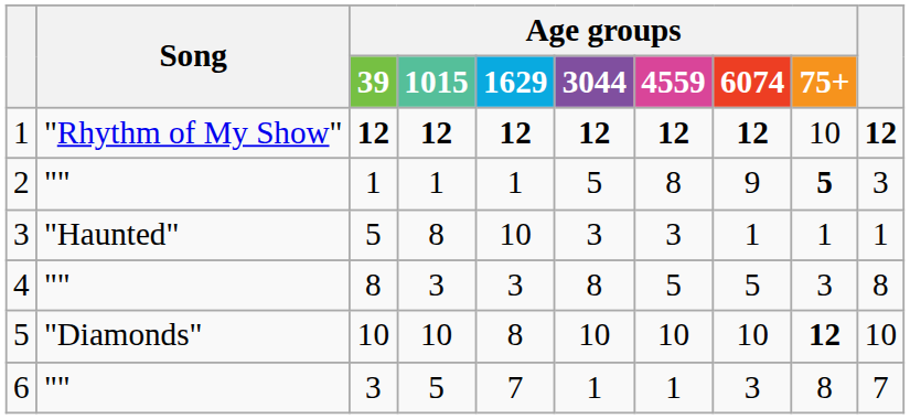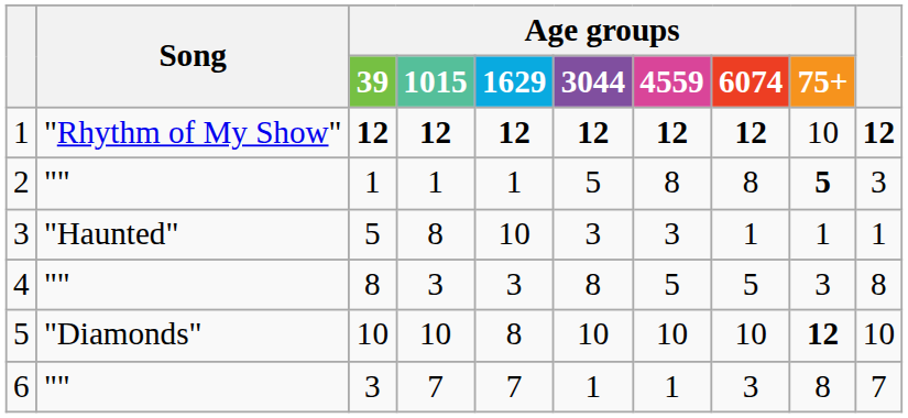 <table class="wikitable" style="margin: 1em auto 1em auto; text-align:center;">
 <tr>
 <th rowspan="2"></th>
 <th rowspan="2">Song</th>
 <th colspan="7">Age groups</th>
 <th rowspan="2"></th>
 </tr>
 <tr>
 <th style="background:#76C043;color:white;">39</th>
 <th style="background:#55BF9A;color:white;">1015</th>
 <th style="background:#09AAE0;color:white;">1629</th>
 <th style="background:#804F9F;color:white;">3044</th>
 <th style="background:#D94599;color:white;">4559</th>
 <th style="background:#ED3E23;color:white;">6074</th>
 <th style="background:#F6931D;color:white;">75+</th>
 </tr>
 <tr>
 <td>1</td>
 <td align="left">"<a href='#'>Rhythm of My Show</a>"</td>
 <td><strong>12</strong></td>
 <td><strong>12</strong></td>
 <td><strong>12</strong></td>
 <td><strong>12</strong></td>
 <td><strong>12</strong></td>
 <td><strong>12</strong></td>
 <td>10</td>
 <td><strong>12</strong></td>
 </tr>
 <tr>
 <td>2</td>
 <td align="left">""</td>
 <td>1</td>
 <td>1</td>
 <td>1</td>
 <td>5</td>
 <td>8</td>
-<td>9</td>
+<td>8</td>
 <td><strong>5</strong></td>
 <td>3</td>
 </tr>
 <tr>
 <td>3</td>
 <td align="left">"Haunted"</td>
 <td>5</td>
 <td>8</td>
 <td>10</td>
 <td>3</td>
 <td>3</td>
 <td>1</td>
 <td>1</td>
 <td>1</td>
 </tr>
 <tr>
 <td>4</td>
 <td align="left">""</td>
 <td>8</td>
 <td>3</td>
 <td>3</td>
 <td>8</td>
 <td>5</td>
 <td>5</td>
 <td>3</td>
 <td>8</td>
 </tr>
 <tr>
 <td>5</td>
 <td align="left">"Diamonds"</td>
 <td>10</td>
 <td>10</td>
 <td>8</td>
 <td>10</td>
 <td>10</td>
 <td>10</td>
 <td><strong>12</strong></td>
 <td>10</td>
 </tr>
 <tr>
 <td>6</td>
 <td align="left">""</td>
 <td>3</td>
-<td>5</td>
+<td>7</td>
 <td>7</td>
 <td>1</td>
 <td>1</td>
 <td>3</td>
 <td>8</td>
 <td>7</td>
 </tr>
 </table>
